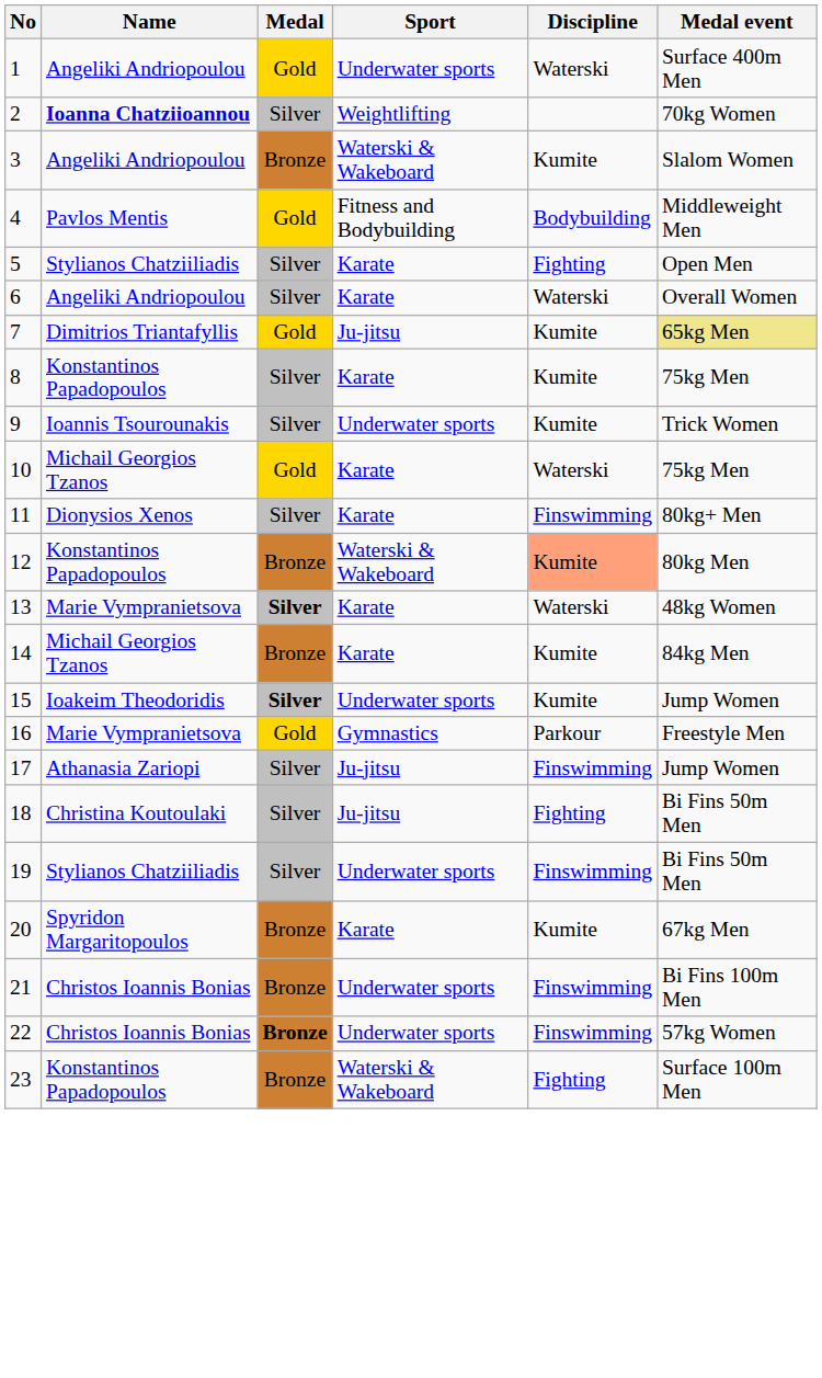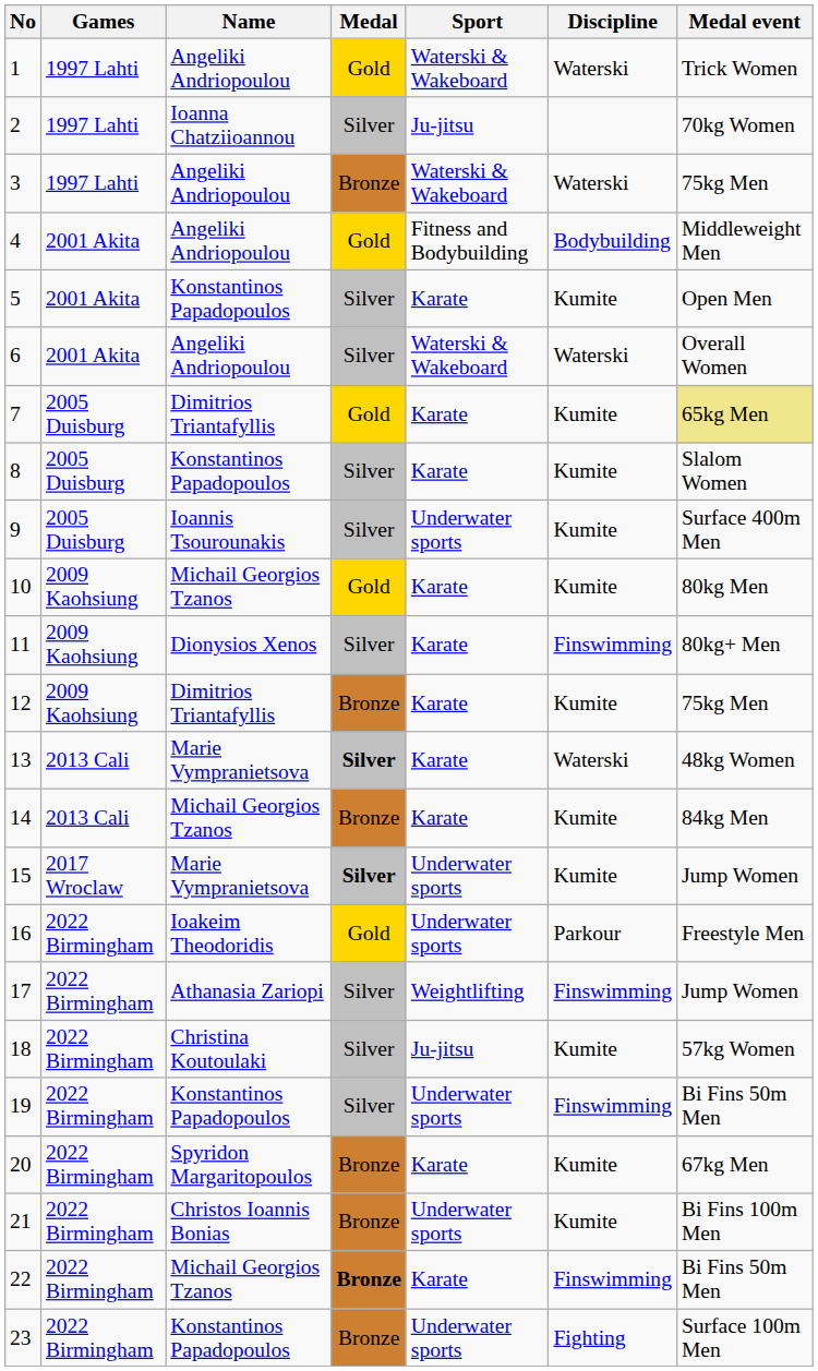 <table class="wikitable sortable">
 <tr>
 <th>No</th>
+<th>Games</th>
 <th>Name</th>
 <th>Medal</th>
 <th>Sport</th>
 <th>Discipline</th>
 <th>Medal event</th>
 </tr>
 <tr>
 <td>1</td>
+<td><a href='#'>1997 Lahti</a></td>
 <td><a href='#'>Angeliki Andriopoulou</a></td>
 <td bgcolor= gold align=center>Gold</td>
-<td><a href='#'>Underwater sports</a></td>
+<td><a href='#'>Waterski & Wakeboard</a></td>
 <td>Waterski</td>
-<td>Surface 400m Men</td>
+<td>Trick Women</td>
 </tr>
 <tr>
 <td>2</td>
-<td><strong><a href='#'>Ioanna Chatziioannou</a></strong></td>
+<td><a href='#'>1997 Lahti</a></td>
+<td><a href='#'>Ioanna Chatziioannou</a></td>
 <td bgcolor= silver align=center>Silver</td>
-<td><a href='#'>Weightlifting</a></td>
+<td><a href='#'>Ju-jitsu</a></td>
 <td></td>
 <td>70kg Women</td>
 </tr>
 <tr>
 <td>3</td>
+<td><a href='#'>1997 Lahti</a></td>
 <td><a href='#'>Angeliki Andriopoulou</a></td>
 <td bgcolor= #CD7F32 align=center>Bronze</td>
 <td><a href='#'>Waterski & Wakeboard</a></td>
-<td>Kumite</td>
-<td>Slalom Women</td>
+<td>Waterski</td>
+<td>75kg Men</td>
 </tr>
 <tr>
 <td>4</td>
-<td><a href='#'>Pavlos Mentis</a></td>
+<td><a href='#'>2001 Akita</a></td>
+<td><a href='#'>Angeliki Andriopoulou</a></td>
 <td bgcolor= gold align=center>Gold</td>
 <td>Fitness and Bodybuilding</td>
 <td><a href='#'>Bodybuilding</a></td>
 <td>Middleweight Men</td>
 </tr>
 <tr>
 <td>5</td>
-<td><a href='#'>Stylianos Chatziiliadis</a></td>
+<td><a href='#'>2001 Akita</a></td>
+<td><a href='#'>Konstantinos Papadopoulos</a></td>
 <td bgcolor= silver align=center>Silver</td>
 <td><a href='#'>Karate</a></td>
-<td><a href='#'>Fighting</a></td>
+<td>Kumite</td>
 <td>Open Men</td>
 </tr>
 <tr>
 <td>6</td>
+<td><a href='#'>2001 Akita</a></td>
 <td><a href='#'>Angeliki Andriopoulou</a></td>
 <td bgcolor= silver align=center>Silver</td>
-<td><a href='#'>Karate</a></td>
+<td><a href='#'>Waterski & Wakeboard</a></td>
 <td>Waterski</td>
 <td>Overall Women</td>
 </tr>
 <tr>
 <td>7</td>
+<td><a href='#'>2005 Duisburg</a></td>
 <td><a href='#'>Dimitrios Triantafyllis</a></td>
 <td bgcolor= gold align=center>Gold</td>
-<td><a href='#'>Ju-jitsu</a></td>
+<td><a href='#'>Karate</a></td>
 <td>Kumite</td>
 <td style="background: khaki;">65kg Men</td>
 </tr>
 <tr>
 <td>8</td>
+<td><a href='#'>2005 Duisburg</a></td>
 <td><a href='#'>Konstantinos Papadopoulos</a></td>
 <td bgcolor= silver align=center>Silver</td>
 <td><a href='#'>Karate</a></td>
 <td>Kumite</td>
-<td>75kg Men</td>
+<td>Slalom Women</td>
 </tr>
 <tr>
 <td>9</td>
+<td><a href='#'>2005 Duisburg</a></td>
 <td><a href='#'>Ioannis Tsourounakis</a></td>
 <td bgcolor= silver align=center>Silver</td>
 <td><a href='#'>Underwater sports</a></td>
 <td>Kumite</td>
-<td>Trick Women</td>
+<td>Surface 400m Men</td>
 </tr>
 <tr>
 <td>10</td>
+<td><a href='#'>2009 Kaohsiung</a></td>
 <td><a href='#'>Michail Georgios Tzanos</a></td>
 <td bgcolor= gold align=center>Gold</td>
 <td><a href='#'>Karate</a></td>
-<td>Waterski</td>
-<td>75kg Men</td>
+<td>Kumite</td>
+<td>80kg Men</td>
 </tr>
 <tr>
 <td>11</td>
+<td><a href='#'>2009 Kaohsiung</a></td>
 <td><a href='#'>Dionysios Xenos</a></td>
 <td bgcolor= silver align=center>Silver</td>
 <td><a href='#'>Karate</a></td>
 <td><a href='#'>Finswimming</a></td>
 <td>80kg+ Men</td>
 </tr>
 <tr>
 <td>12</td>
-<td><a href='#'>Konstantinos Papadopoulos</a></td>
+<td><a href='#'>2009 Kaohsiung</a></td>
+<td><a href='#'>Dimitrios Triantafyllis</a></td>
 <td bgcolor= #CD7F32 align=center>Bronze</td>
-<td><a href='#'>Waterski & Wakeboard</a></td>
-<td style="background: lightsalmon;">Kumite</td>
-<td>80kg Men</td>
+<td><a href='#'>Karate</a></td>
+<td>Kumite</td>
+<td>75kg Men</td>
 </tr>
 <tr>
 <td>13</td>
+<td><a href='#'>2013 Cali</a></td>
 <td><a href='#'>Marie Vympranietsova</a></td>
 <td bgcolor= silver align=center><strong>Silver</strong></td>
 <td><a href='#'>Karate</a></td>
 <td>Waterski</td>
 <td>48kg Women </td>
 </tr>
 <tr>
 <td>14</td>
+<td><a href='#'>2013 Cali</a></td>
 <td><a href='#'>Michail Georgios Tzanos</a></td>
 <td bgcolor= #CD7F32 align=center>Bronze</td>
 <td><a href='#'>Karate</a></td>
 <td>Kumite</td>
 <td>84kg Men</td>
 </tr>
 <tr>
 <td>15</td>
-<td><a href='#'>Ioakeim Theodoridis</a></td>
+<td><a href='#'>2017 Wroclaw</a></td>
+<td><a href='#'>Marie Vympranietsova</a></td>
 <td bgcolor= silver align=center><strong>Silver</strong></td>
 <td><a href='#'>Underwater sports</a></td>
 <td>Kumite</td>
 <td>Jump Women</td>
 </tr>
 <tr>
 <td>16</td>
-<td><a href='#'>Marie Vympranietsova</a></td>
+<td><a href='#'>2022 Birmingham</a></td>
+<td><a href='#'>Ioakeim Theodoridis</a></td>
 <td bgcolor= gold align=center>Gold</td>
-<td><a href='#'>Gymnastics</a></td>
+<td><a href='#'>Underwater sports</a></td>
 <td>Parkour</td>
 <td>Freestyle Men </td>
 </tr>
 <tr>
 <td>17</td>
+<td><a href='#'>2022 Birmingham</a></td>
 <td><a href='#'>Athanasia Zariopi</a></td>
 <td bgcolor= silver align=center>Silver</td>
-<td><a href='#'>Ju-jitsu</a></td>
+<td><a href='#'>Weightlifting</a></td>
 <td><a href='#'>Finswimming</a></td>
 <td>Jump Women</td>
 </tr>
 <tr>
 <td>18</td>
+<td><a href='#'>2022 Birmingham</a></td>
 <td><a href='#'>Christina Koutoulaki</a></td>
 <td bgcolor= silver align=center>Silver</td>
 <td><a href='#'>Ju-jitsu</a></td>
-<td><a href='#'>Fighting</a></td>
-<td>Bi Fins 50m Men</td>
+<td>Kumite</td>
+<td>57kg Women </td>
 </tr>
 <tr>
 <td>19</td>
-<td><a href='#'>Stylianos Chatziiliadis</a></td>
+<td><a href='#'>2022 Birmingham</a></td>
+<td><a href='#'>Konstantinos Papadopoulos</a></td>
 <td bgcolor= silver align=center>Silver</td>
 <td><a href='#'>Underwater sports</a></td>
 <td><a href='#'>Finswimming</a></td>
 <td>Bi Fins 50m Men</td>
 </tr>
 <tr>
 <td>20</td>
+<td><a href='#'>2022 Birmingham</a></td>
 <td><a href='#'>Spyridon Margaritopoulos</a></td>
 <td bgcolor= #CD7F32 align=center>Bronze</td>
 <td><a href='#'>Karate</a></td>
 <td>Kumite</td>
 <td>67kg Men </td>
 </tr>
 <tr>
 <td>21</td>
+<td><a href='#'>2022 Birmingham</a></td>
 <td><a href='#'>Christos Ioannis Bonias</a></td>
 <td bgcolor= #CD7F32 align=center>Bronze</td>
 <td><a href='#'>Underwater sports</a></td>
-<td><a href='#'>Finswimming</a></td>
+<td>Kumite</td>
 <td>Bi Fins 100m Men </td>
 </tr>
 <tr>
 <td>22</td>
-<td><a href='#'>Christos Ioannis Bonias</a></td>
+<td><a href='#'>2022 Birmingham</a></td>
+<td><a href='#'>Michail Georgios Tzanos</a></td>
 <td bgcolor= #CD7F32 align=center><strong>Bronze</strong></td>
-<td><a href='#'>Underwater sports</a></td>
+<td><a href='#'>Karate</a></td>
 <td><a href='#'>Finswimming</a></td>
-<td>57kg Women </td>
+<td>Bi Fins 50m Men</td>
 </tr>
 <tr>
 <td>23</td>
+<td><a href='#'>2022 Birmingham</a></td>
 <td><a href='#'>Konstantinos Papadopoulos</a></td>
 <td bgcolor= #CD7F32 align=center>Bronze</td>
-<td><a href='#'>Waterski & Wakeboard</a></td>
+<td><a href='#'>Underwater sports</a></td>
 <td><a href='#'>Fighting</a></td>
 <td>Surface 100m Men </td>
 </tr>
 </table>
